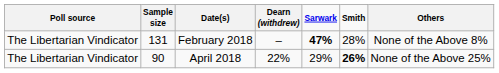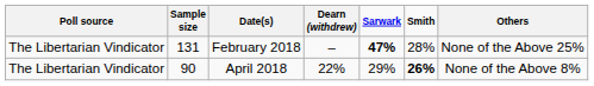 <table class="wikitable" style="text-align:center; font-size:small">
 <tr>
 <th style="font-size:88%"><small>Poll source</small></th>
 <th style="font-size:88%"><small>Sample<br>size</small></th>
 <th style="font-size:88%"><small>Date(s)</small></th>
 <th style="font-size:88%"><small><strong>Dearn</strong><br><strong><em>(withdrew)</em></strong></small></th>
 <td style="font-size:88%"><small><strong><a href='#'>Sarwark</a></strong></small></td>
 <td style="font-size:88%"><small><strong>Smith</strong></small></td>
 <th style="font-size:88%"><small>Others</small></th>
 </tr>
 <tr>
 <td>The Libertarian Vindicator</td>
 <td>131</td>
 <td>February 2018</td>
 <td>–</td>
 <td><strong>47%</strong></td>
 <td>28%</td>
-<td>None of the Above 8%</td>
+<td>None of the Above 25%</td>
 </tr>
 <tr>
 <td>The Libertarian Vindicator</td>
 <td>90</td>
 <td>April 2018</td>
 <td>22%</td>
 <td>29%</td>
 <td><strong>26%</strong></td>
-<td>None of the Above 25%</td>
+<td>None of the Above 8%</td>
 </tr>
 </table>
